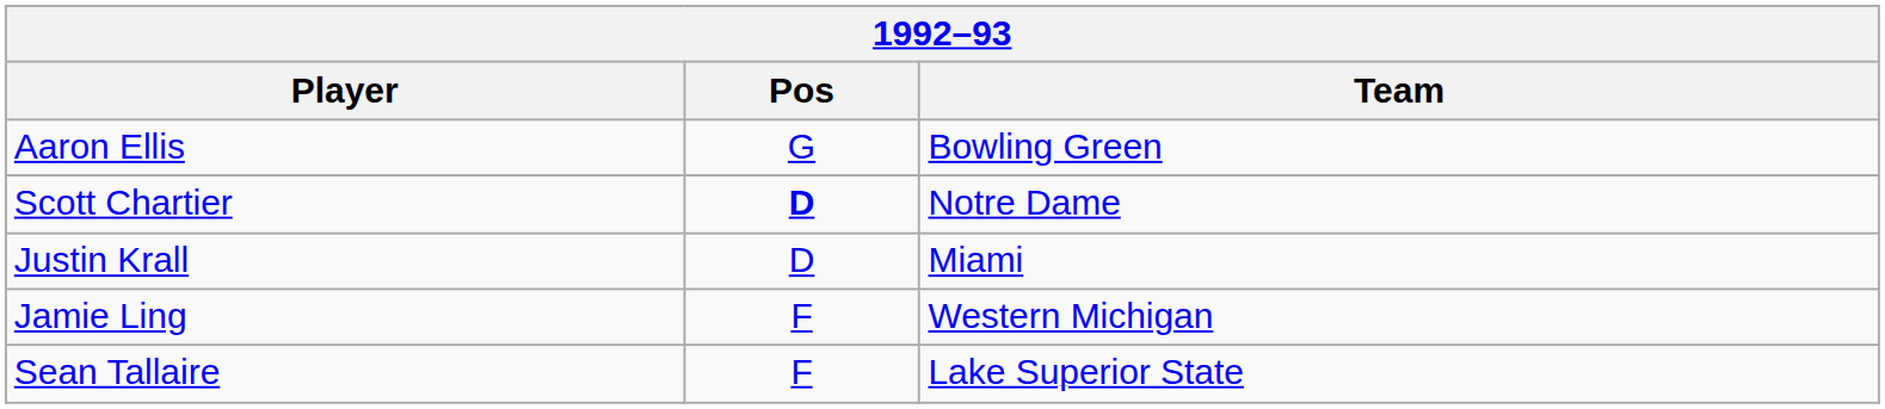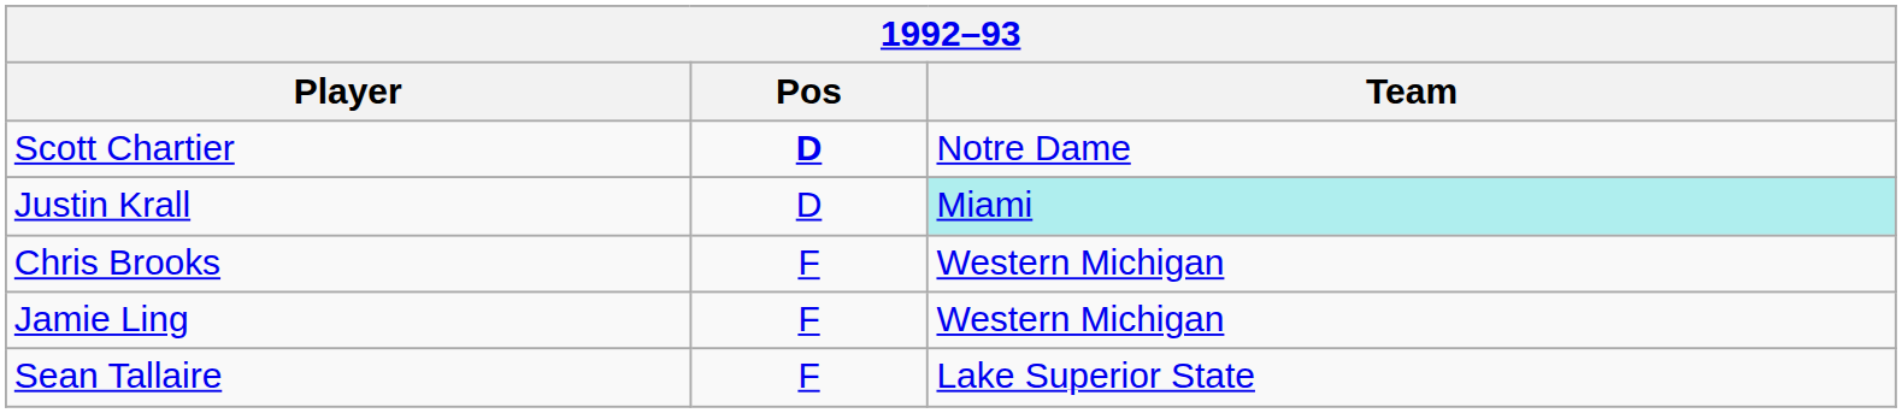 <table class="wikitable" width=95%>
 <tr>
 <th colspan=3><a href='#'>1992–93</a></th>
 </tr>
 <tr>
 <th>Player</th>
 <th>Pos</th>
 <th>Team</th>
 </tr>
 <tr>
-<td><a href='#'>Aaron Ellis</a></td>
-<td style="text-align:center;"><a href='#'>G</a></td>
-<td><a href='#'>Bowling Green</a></td>
-</tr>
-<tr>
 <td><a href='#'>Scott Chartier</a></td>
 <td style="text-align:center;"><strong><a href='#'>D</a></strong></td>
 <td><a href='#'>Notre Dame</a></td>
 </tr>
 <tr>
 <td><a href='#'>Justin Krall</a></td>
 <td style="text-align:center;"><a href='#'>D</a></td>
-<td><a href='#'>Miami</a></td>
+<td style="background: paleturquoise;"><a href='#'>Miami</a></td>
+</tr>
+<tr>
+<td><a href='#'>Chris Brooks</a></td>
+<td style="text-align:center;"><a href='#'>F</a></td>
+<td><a href='#'>Western Michigan</a></td>
 </tr>
 <tr>
 <td><a href='#'>Jamie Ling</a></td>
 <td style="text-align:center;"><a href='#'>F</a></td>
 <td><a href='#'>Western Michigan</a></td>
 </tr>
 <tr>
 <td><a href='#'>Sean Tallaire</a></td>
 <td style="text-align:center;"><a href='#'>F</a></td>
 <td><a href='#'>Lake Superior State</a></td>
 </tr>
 </table>
